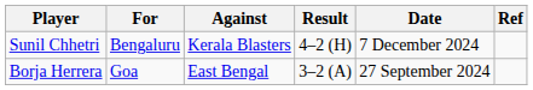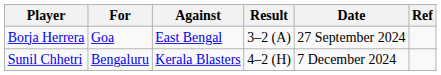 <table class="wikitable">
 <tr>
 <th>Player</th>
 <th>For</th>
 <th>Against</th>
 <th>Result</th>
 <th>Date</th>
 <th>Ref</th>
 </tr>
 <tr>
+<td> <a href='#'>Borja Herrera</a></td>
+<td><a href='#'>Goa</a></td>
+<td><a href='#'>East Bengal</a></td>
+<td>3–2 (A)</td>
+<td>27 September 2024</td>
+<td></td>
+</tr>
+<tr>
 <td> <a href='#'>Sunil Chhetri</a></td>
 <td><a href='#'>Bengaluru</a></td>
 <td><a href='#'>Kerala Blasters</a></td>
 <td>4–2 (H)</td>
 <td>7 December 2024</td>
 <td></td>
 </tr>
-<tr>
-<td> <a href='#'>Borja Herrera</a></td>
-<td><a href='#'>Goa</a></td>
-<td><a href='#'>East Bengal</a></td>
-<td>3–2 (A)</td>
-<td>27 September 2024</td>
-<td></td>
-</tr>
 </table>
